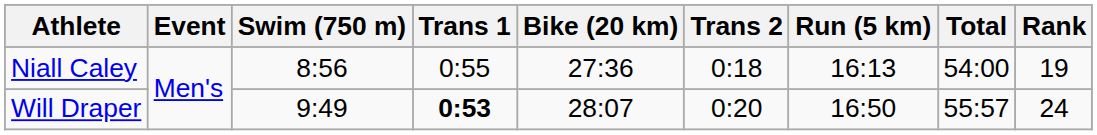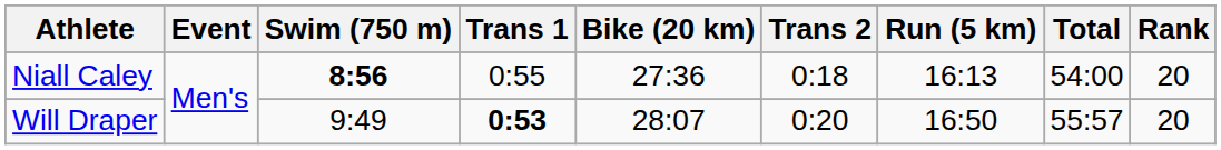 <table class="wikitable" border="1" style="font-size:90%">
 <tr>
 <th>Athlete</th>
 <th>Event</th>
 <th>Swim (750 m)</th>
 <th>Trans 1</th>
 <th>Bike (20 km)</th>
 <th>Trans 2</th>
 <th>Run (5 km)</th>
 <th>Total</th>
 <th>Rank</th>
 </tr>
 <tr align=center>
 <td align=left><a href='#'>Niall Caley</a></td>
 <td align=left rowspan=2><a href='#'>Men's</a></td>
-<td>8:56</td>
+<td><strong>8:56</strong></td>
 <td>0:55</td>
 <td>27:36</td>
 <td>0:18</td>
 <td>16:13</td>
 <td>54:00</td>
-<td>19</td>
+<td>20</td>
 </tr>
 <tr align=center>
 <td align=left><a href='#'>Will Draper</a></td>
 <td>9:49</td>
 <td><strong>0:53</strong></td>
 <td>28:07</td>
 <td>0:20</td>
 <td>16:50</td>
 <td>55:57</td>
-<td>24</td>
+<td>20</td>
 </tr>
 </table>
